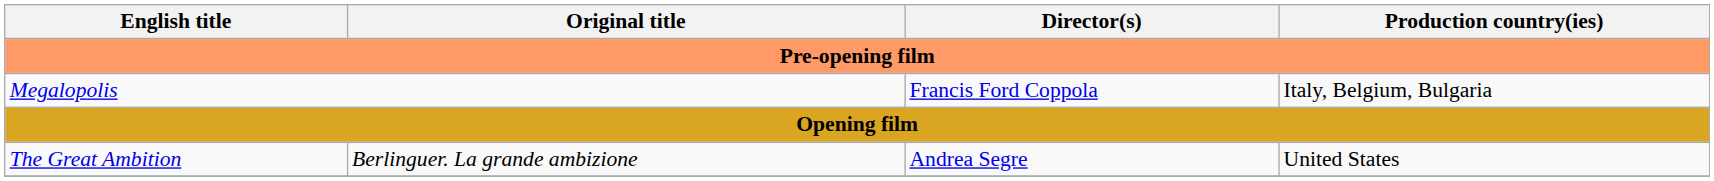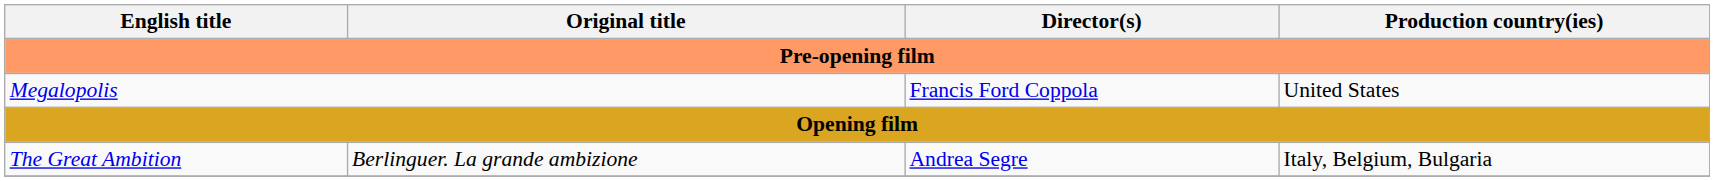 <table class="sortable wikitable" style="width:100%; margin-bottom:4px" cellpadding="5">
 <tr>
 <th scope="col">English title</th>
 <th scope="col">Original title</th>
 <th scope="col">Director(s)</th>
 <th scope="col">Production country(ies)</th>
 </tr>
 <tr>
 <th colspan="5" style="background:#FF9966"><strong>Pre-opening film</strong></th>
 </tr>
 <tr>
 <td colspan=2><em><a href='#'>Megalopolis</a></em></td>
 <td><a href='#'>Francis Ford Coppola</a></td>
-<td>Italy, Belgium, Bulgaria</td>
+<td>United States</td>
 </tr>
 <tr>
 <th colspan="5" style="background:#DAA520"><strong>Opening film</strong></th>
 </tr>
 <tr>
 <td><em><a href='#'>The Great Ambition</a></em></td>
 <td><em>Berlinguer. La grande ambizione</em></td>
 <td><a href='#'>Andrea Segre</a></td>
-<td>United States</td>
+<td>Italy, Belgium, Bulgaria</td>
 </tr>
 <tr>
 </tr>
 </table>
